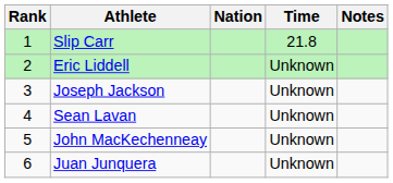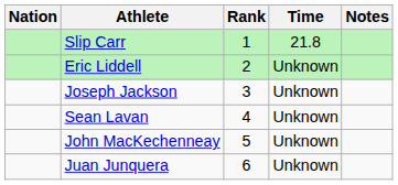 <table class="wikitable sortable" style="text-align:center">
 <tr>
+<th>Nation</th>
+<th>Athlete</th>
 <th>Rank</th>
-<th>Athlete</th>
-<th>Nation</th>
 <th>Time</th>
 <th>Notes</th>
 </tr>
 <tr bgcolor=bbf3bb>
+<td align="left"></td>
+<td align="left"><a href='#'>Slip Carr</a></td>
 <td>1</td>
-<td align="left"><a href='#'>Slip Carr</a></td>
-<td align="left"></td>
 <td>21.8</td>
 <td></td>
 </tr>
 <tr bgcolor=bbf3bb>
+<td align="left"></td>
+<td align="left"><a href='#'>Eric Liddell</a></td>
 <td>2</td>
-<td align="left"><a href='#'>Eric Liddell</a></td>
-<td align="left"></td>
 <td data-sort-value=30.0>Unknown</td>
 <td></td>
 </tr>
 <tr>
+<td align="left"></td>
+<td align="left"><a href='#'>Joseph Jackson</a></td>
 <td>3</td>
-<td align="left"><a href='#'>Joseph Jackson</a></td>
-<td align="left"></td>
 <td data-sort-value=30.0>Unknown</td>
 <td></td>
 </tr>
 <tr>
+<td align="left"></td>
+<td align="left"><a href='#'>Sean Lavan</a></td>
 <td>4</td>
-<td align="left"><a href='#'>Sean Lavan</a></td>
-<td align="left"></td>
 <td data-sort-value=30.0>Unknown</td>
 <td></td>
 </tr>
 <tr>
+<td align="left"></td>
+<td align="left"><a href='#'>John MacKechenneay</a></td>
 <td>5</td>
-<td align="left"><a href='#'>John MacKechenneay</a></td>
-<td align="left"></td>
 <td data-sort-value=30.0>Unknown</td>
 <td></td>
 </tr>
 <tr>
+<td align="left"></td>
+<td align="left"><a href='#'>Juan Junquera</a></td>
 <td>6</td>
-<td align="left"><a href='#'>Juan Junquera</a></td>
-<td align="left"></td>
 <td data-sort-value=30.0>Unknown</td>
 <td></td>
 </tr>
 </table>
